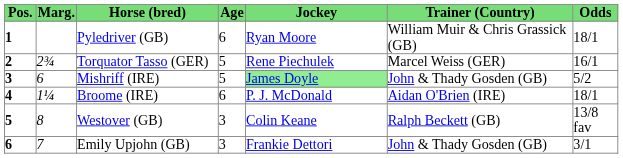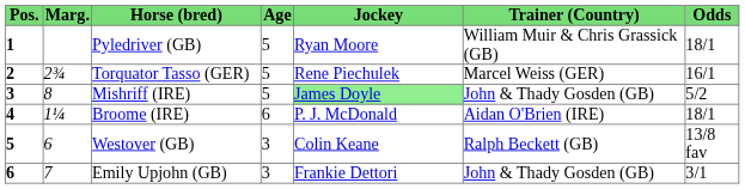 <table class = "sortable" | border="1" cellpadding="0" style="border-collapse: collapse;">
 <tr style="background:#7d7; text-align:center;">
 <th style="width:35px;"><strong>Pos.</strong></th>
 <th style="width:45px;"><strong>Marg.</strong></th>
 <th style="width:160px;"><strong>Horse (bred)</strong></th>
 <th style="width:30px;"><strong>Age</strong></th>
 <th style="width:160px;"><strong>Jockey</strong></th>
 <th style="width:210px;"><strong>Trainer (Country)</strong></th>
 <th style="width:50px;"><strong>Odds</strong></th>
 </tr>
 <tr>
 <td><strong>1</strong></td>
 <td></td>
 <td><a href='#'>Pyledriver</a> (GB)</td>
-<td>6</td>
+<td>5</td>
 <td><a href='#'>Ryan Moore</a></td>
 <td>William Muir & Chris Grassick (GB)</td>
 <td>18/1</td>
 </tr>
 <tr>
 <td><strong>2</strong></td>
 <td><em>2¾</em></td>
 <td><a href='#'>Torquator Tasso</a> (GER)</td>
 <td>5</td>
 <td><a href='#'>Rene Piechulek</a></td>
 <td>Marcel Weiss (GER)</td>
 <td>16/1</td>
 </tr>
 <tr>
 <td><strong>3</strong></td>
-<td><em>6</em></td>
+<td><em>8</em></td>
 <td><a href='#'>Mishriff</a> (IRE)</td>
 <td>5</td>
 <td style="background: lightgreen;"><a href='#'>James Doyle</a></td>
 <td><a href='#'>John</a> & Thady Gosden (GB)</td>
 <td>5/2</td>
 </tr>
 <tr>
 <td><strong>4</strong></td>
 <td><em>1¼</em></td>
 <td><a href='#'>Broome</a> (IRE)</td>
 <td>6</td>
 <td><a href='#'>P. J. McDonald</a></td>
 <td><a href='#'>Aidan O'Brien</a> (IRE)</td>
 <td>18/1</td>
 </tr>
 <tr>
 <td><strong>5</strong></td>
-<td><em>8</em></td>
+<td><em>6</em></td>
 <td><a href='#'>Westover</a> (GB)</td>
 <td>3</td>
 <td><a href='#'>Colin Keane</a></td>
 <td><a href='#'>Ralph Beckett</a> (GB)</td>
 <td>13/8 fav</td>
 </tr>
 <tr>
 <td><strong>6</strong></td>
 <td><em>7</em></td>
 <td>Emily Upjohn (GB)</td>
 <td>3</td>
 <td><a href='#'>Frankie Dettori</a></td>
 <td><a href='#'>John</a> & Thady Gosden (GB)</td>
 <td>3/1</td>
 </tr>
 </table>
